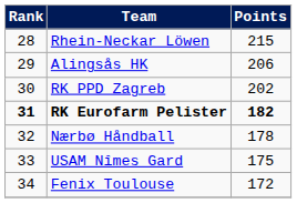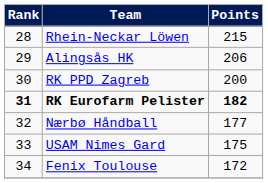 <table class="wikitable" style="text-align: center">
 <tr>
 <th style="color:white; background:#001A57">Rank</th>
 <th style="color:white; background:#001A57">Team</th>
 <th style="color:white; background:#001A57">Points</th>
 </tr>
 <tr>
 <td>28</td>
 <td align=left> <a href='#'>Rhein-Neckar Löwen</a></td>
 <td>215</td>
 </tr>
 <tr>
 <td>29</td>
 <td align=left> <a href='#'>Alingsås HK</a></td>
 <td>206</td>
 </tr>
 <tr>
 <td>30</td>
 <td align=left> <a href='#'>RK PPD Zagreb</a></td>
-<td>202</td>
+<td>200</td>
 </tr>
 <tr>
 <td><strong>31</strong></td>
 <td align=left> <strong>RK Eurofarm Pelister</strong></td>
 <td><strong>182</strong></td>
 </tr>
 <tr>
 <td>32</td>
 <td align=left> <a href='#'>Nærbø Håndball</a></td>
-<td>178</td>
+<td>177</td>
 </tr>
 <tr>
 <td>33</td>
 <td align=left> <a href='#'>USAM Nîmes Gard</a></td>
 <td>175</td>
 </tr>
 <tr>
 <td>34</td>
 <td align=left> <a href='#'>Fenix Toulouse</a></td>
 <td>172</td>
 </tr>
 <tr>
 </tr>
 </table>
